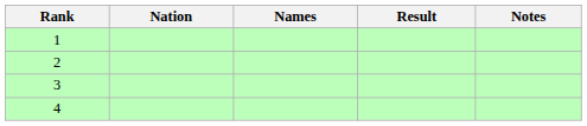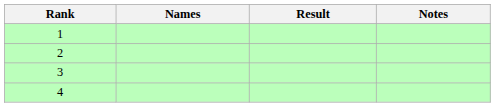 <table class="wikitable sortable" width=50% style="text-align:center;">
 <tr>
 <th>Rank</th>
-<th>Nation</th>
 <th class="unsortable">Names</th>
 <th>Result</th>
 <th class="unsortable">Notes</th>
 </tr>
 <tr bgcolor=bbffbb>
 <td>1</td>
 <td align=left></td>
-<td align=left></td>
 <td></td>
 <td></td>
 </tr>
 <tr bgcolor=bbffbb>
 <td>2</td>
-<td align=left></td>
 <td align=left></td>
 <td></td>
 <td></td>
 </tr>
 <tr bgcolor=bbffbb>
 <td>3</td>
 <td align=left></td>
-<td align=left></td>
 <td></td>
 <td></td>
 </tr>
 <tr bgcolor=bbffbb>
 <td>4</td>
 <td align=left></td>
-<td align=left></td>
 <td></td>
 <td></td>
 </tr>
 </table>
